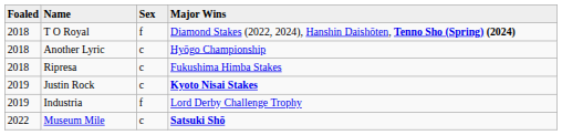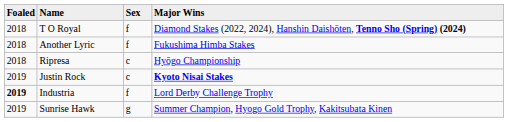 <table class="wikitable sortable" style="font-size:90%">
 <tr bgcolor="#eeeeee">
 <td width="35px"><strong>Foaled</strong></td>
 <td width="120px"><strong>Name</strong></td>
 <td width="35px"><strong>Sex</strong></td>
 <td width="510px"><strong>Major Wins</strong></td>
 </tr>
 <tr>
 <td>2018</td>
 <td>T O Royal</td>
 <td>f</td>
 <td><a href='#'>Diamond Stakes</a> (2022, 2024), <a href='#'>Hanshin Daishōten</a>, <strong><a href='#'>Tenno Sho (Spring)</a> (2024)</strong></td>
 </tr>
 <tr>
 <td>2018</td>
 <td>Another Lyric</td>
-<td>c</td>
-<td><a href='#'>Hyōgo Championship</a></td>
+<td>f</td>
+<td><a href='#'>Fukushima Himba Stakes</a></td>
 </tr>
 <tr>
 <td>2018</td>
 <td>Ripresa</td>
 <td>c</td>
-<td><a href='#'>Fukushima Himba Stakes</a></td>
+<td><a href='#'>Hyōgo Championship</a></td>
 </tr>
 <tr>
 <td>2019</td>
 <td>Justin Rock</td>
 <td>c</td>
 <td><strong><a href='#'>Kyoto Nisai Stakes</a></strong></td>
 </tr>
 <tr>
-<td>2019</td>
+<td><strong>2019</strong></td>
 <td>Industria</td>
 <td>f</td>
 <td><a href='#'>Lord Derby Challenge Trophy</a></td>
 </tr>
 <tr>
-<td>2022</td>
-<td><a href='#'>Museum Mile</a></td>
-<td>c</td>
-<td><a href='#'><strong>Satsuki Shō</strong></a></td>
+<td>2019</td>
+<td>Sunrise Hawk</td>
+<td>g</td>
+<td><a href='#'>Summer Champion</a>, <a href='#'>Hyogo Gold Trophy</a>, <a href='#'>Kakitsubata Kinen</a></td>
 </tr>
 </table>
